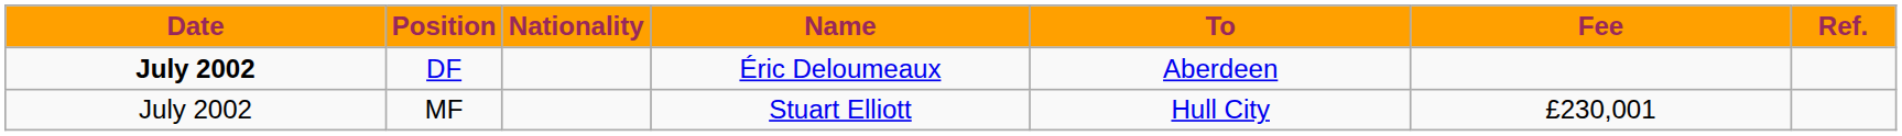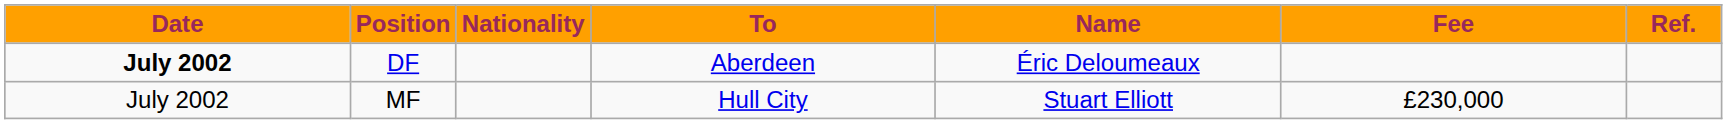 <table class="wikitable"  style="text-align:center; font-size:90%; ">
 <tr>
 <th style="background:#ffa000; color:#98285c; width:200px;">Date</th>
 <th style="background:#ffa000; color:#98285c; width:50px;">Position</th>
 <th style="background:#ffa000; color:#98285c; width:50px;">Nationality</th>
+<th style="background:#ffa000; color:#98285c; width:200px;">To</th>
 <th style="background:#ffa000; color:#98285c; width:200px;">Name</th>
-<th style="background:#ffa000; color:#98285c; width:200px;">To</th>
 <th style="background:#ffa000; color:#98285c; width:200px;">Fee</th>
 <th style="background:#ffa000; color:#98285c; width:50px;">Ref.</th>
 </tr>
 <tr>
 <td><strong>July 2002</strong></td>
 <td><a href='#'>DF</a></td>
 <td></td>
+<td><a href='#'>Aberdeen</a></td>
 <td><a href='#'>Éric Deloumeaux</a></td>
-<td><a href='#'>Aberdeen</a></td>
 <td></td>
 <td></td>
 </tr>
 <tr>
 <td>July 2002</td>
 <td>MF</td>
 <td></td>
+<td><a href='#'>Hull City</a></td>
 <td><a href='#'>Stuart Elliott</a></td>
-<td><a href='#'>Hull City</a></td>
-<td>£230,001</td>
+<td>£230,000</td>
 <td></td>
 </tr>
 </table>
